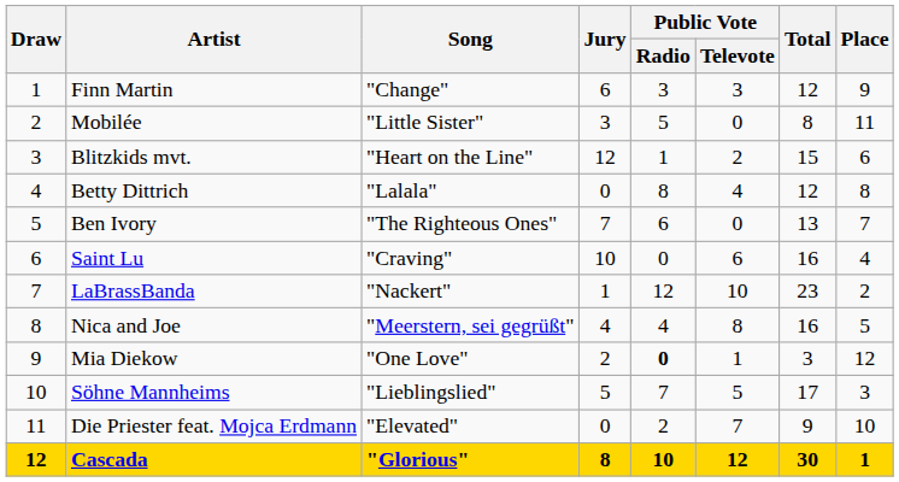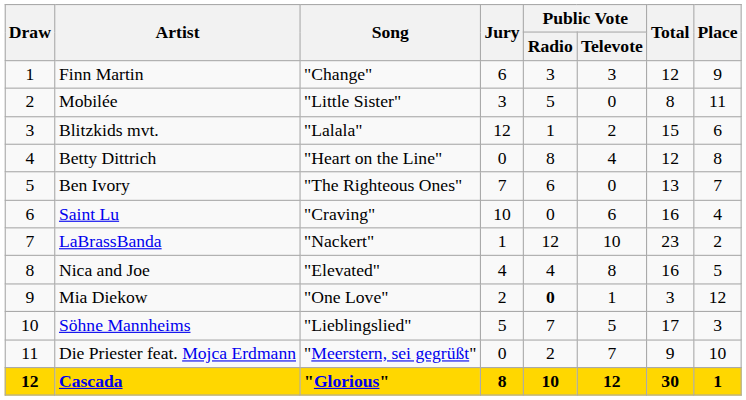 <table class="sortable wikitable" style="margin: 1em auto 1em auto; text-align:center;">
 <tr>
 <th rowspan="2">Draw</th>
 <th rowspan="2">Artist</th>
 <th rowspan="2">Song</th>
 <th rowspan="2">Jury</th>
 <th colspan="2">Public Vote</th>
 <th rowspan="2">Total</th>
 <th rowspan="2">Place</th>
 </tr>
 <tr>
 <th>Radio</th>
 <th>Televote</th>
 </tr>
 <tr>
 <td>1</td>
 <td align="left">Finn Martin</td>
 <td align="left">"Change"</td>
 <td>6</td>
 <td>3</td>
 <td>3</td>
 <td>12</td>
 <td>9</td>
 </tr>
 <tr>
 <td>2</td>
 <td align="left">Mobilée</td>
 <td align="left">"Little Sister"</td>
 <td>3</td>
 <td>5</td>
 <td>0</td>
 <td>8</td>
 <td>11</td>
 </tr>
 <tr>
 <td>3</td>
 <td align="left">Blitzkids mvt.</td>
-<td align="left">"Heart on the Line"</td>
+<td align="left">"Lalala"</td>
 <td>12</td>
 <td>1</td>
 <td>2</td>
 <td>15</td>
 <td>6</td>
 </tr>
 <tr>
 <td>4</td>
 <td align="left">Betty Dittrich</td>
-<td align="left">"Lalala"</td>
+<td align="left">"Heart on the Line"</td>
 <td>0</td>
 <td>8</td>
 <td>4</td>
 <td>12</td>
 <td>8</td>
 </tr>
 <tr>
 <td>5</td>
 <td align="left">Ben Ivory</td>
 <td align="left">"The Righteous Ones"</td>
 <td>7</td>
 <td>6</td>
 <td>0</td>
 <td>13</td>
 <td>7</td>
 </tr>
 <tr>
 <td>6</td>
 <td align="left"><a href='#'>Saint Lu</a></td>
 <td align="left">"Craving"</td>
 <td>10</td>
 <td>0</td>
 <td>6</td>
 <td>16</td>
 <td>4</td>
 </tr>
 <tr>
 <td>7</td>
 <td align="left"><a href='#'>LaBrassBanda</a></td>
 <td align="left">"Nackert"</td>
 <td>1</td>
 <td>12</td>
 <td>10</td>
 <td>23</td>
 <td>2</td>
 </tr>
 <tr>
 <td>8</td>
 <td align="left">Nica and Joe</td>
-<td align="left">"<a href='#'>Meerstern, sei gegrüßt</a>"</td>
+<td align="left">"Elevated"</td>
 <td>4</td>
 <td>4</td>
 <td>8</td>
 <td>16</td>
 <td>5</td>
 </tr>
 <tr>
 <td>9</td>
 <td align="left">Mia Diekow</td>
 <td align="left">"One Love"</td>
 <td>2</td>
 <td><strong>0</strong></td>
 <td>1</td>
 <td>3</td>
 <td>12</td>
 </tr>
 <tr>
 <td>10</td>
 <td align="left"><a href='#'>Söhne Mannheims</a></td>
 <td align="left">"Lieblingslied"</td>
 <td>5</td>
 <td>7</td>
 <td>5</td>
 <td>17</td>
 <td>3</td>
 </tr>
 <tr>
 <td>11</td>
 <td align="left">Die Priester feat. <a href='#'>Mojca Erdmann</a></td>
-<td align="left">"Elevated"</td>
+<td align="left">"<a href='#'>Meerstern, sei gegrüßt</a>"</td>
 <td>0</td>
 <td>2</td>
 <td>7</td>
 <td>9</td>
 <td>10</td>
 </tr>
 <tr style="font-weight:bold; background:gold;">
 <td>12</td>
 <td align="left"><a href='#'>Cascada</a></td>
 <td align="left">"<a href='#'>Glorious</a>"</td>
 <td>8</td>
 <td>10</td>
 <td>12</td>
 <td>30</td>
 <td>1</td>
 </tr>
 </table>
